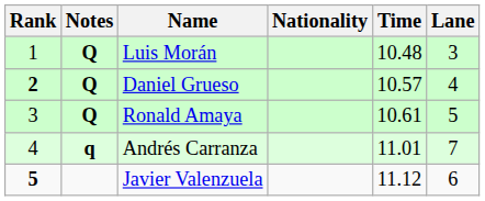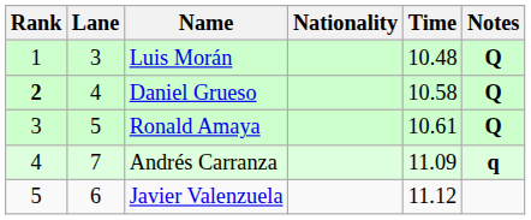 <table class="wikitable sortable" style="text-align:center">
 <tr>
 <th>Rank</th>
-<th>Notes</th>
+<th>Lane</th>
 <th>Name</th>
 <th>Nationality</th>
 <th>Time</th>
-<th>Lane</th>
+<th>Notes</th>
 </tr>
 <tr bgcolor=ccffcc>
 <td>1</td>
-<td><strong>Q</strong></td>
+<td>3</td>
 <td align=left><a href='#'>Luis Morán</a></td>
 <td align=left></td>
 <td>10.48</td>
-<td>3</td>
+<td><strong>Q</strong></td>
 </tr>
 <tr bgcolor=ccffcc>
 <td><strong>2</strong></td>
-<td><strong>Q</strong></td>
+<td>4</td>
 <td align=left><a href='#'>Daniel Grueso</a></td>
 <td align=left></td>
-<td>10.57</td>
-<td>4</td>
+<td>10.58</td>
+<td><strong>Q</strong></td>
 </tr>
 <tr bgcolor=ccffcc>
 <td>3</td>
-<td><strong>Q</strong></td>
+<td>5</td>
 <td align=left><a href='#'>Ronald Amaya</a></td>
 <td align=left></td>
 <td>10.61</td>
-<td>5</td>
+<td><strong>Q</strong></td>
 </tr>
 <tr bgcolor=ddffdd>
 <td>4</td>
-<td><strong>q</strong></td>
+<td>7</td>
 <td align=left>Andrés Carranza</td>
 <td align=left></td>
-<td>11.01</td>
-<td>7</td>
+<td>11.09</td>
+<td><strong>q</strong></td>
 </tr>
 <tr>
-<td><strong>5</strong></td>
-<td></td>
+<td>5</td>
+<td>6</td>
 <td align=left><a href='#'>Javier Valenzuela</a></td>
 <td align=left></td>
 <td>11.12</td>
-<td>6</td>
+<td></td>
 </tr>
 </table>
